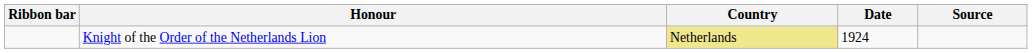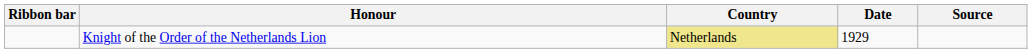 <table class="wikitable" style="width:60%;">
 <tr>
 <th style="width:80px;">Ribbon bar</th>
 <th>Honour</th>
 <th>Country</th>
 <th>Date</th>
 <th>Source</th>
 </tr>
 <tr>
 <td></td>
 <td><a href='#'>Knight</a> of the <a href='#'>Order of the Netherlands Lion</a></td>
 <td style="background: khaki;">Netherlands</td>
-<td>1924</td>
+<td>1929</td>
 <td></td>
 </tr>
 </table>
